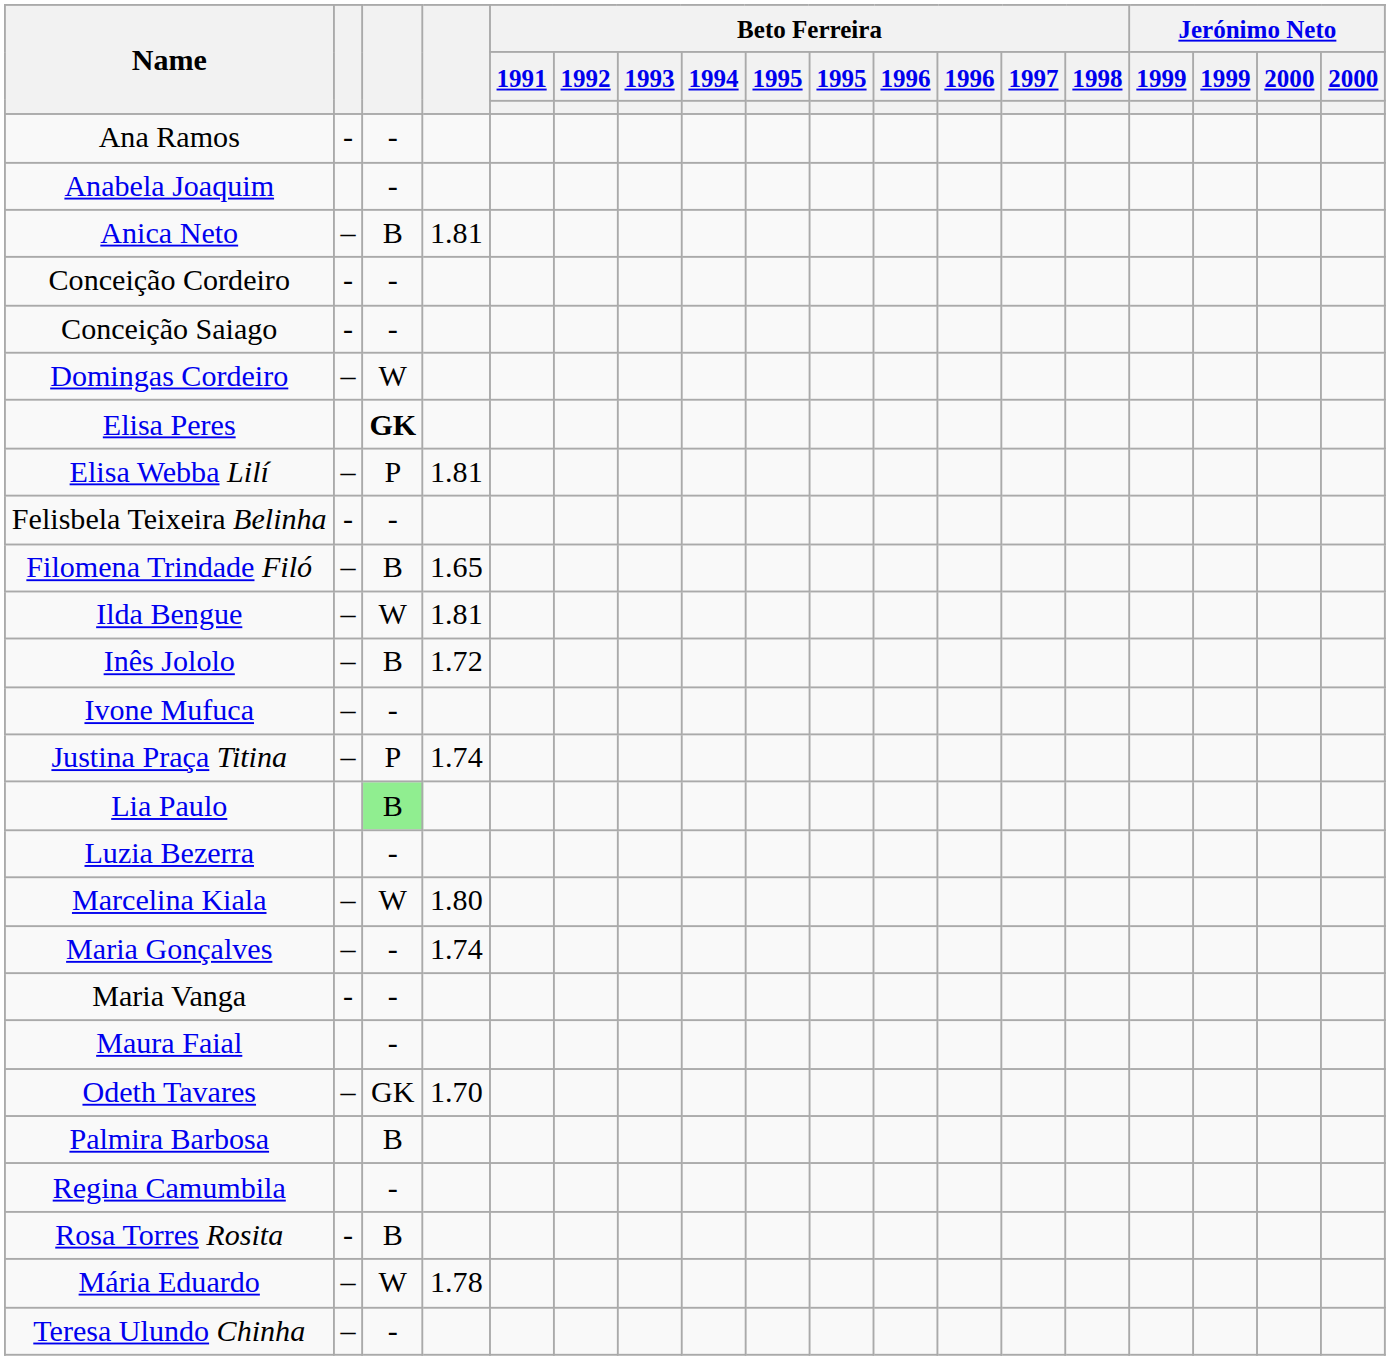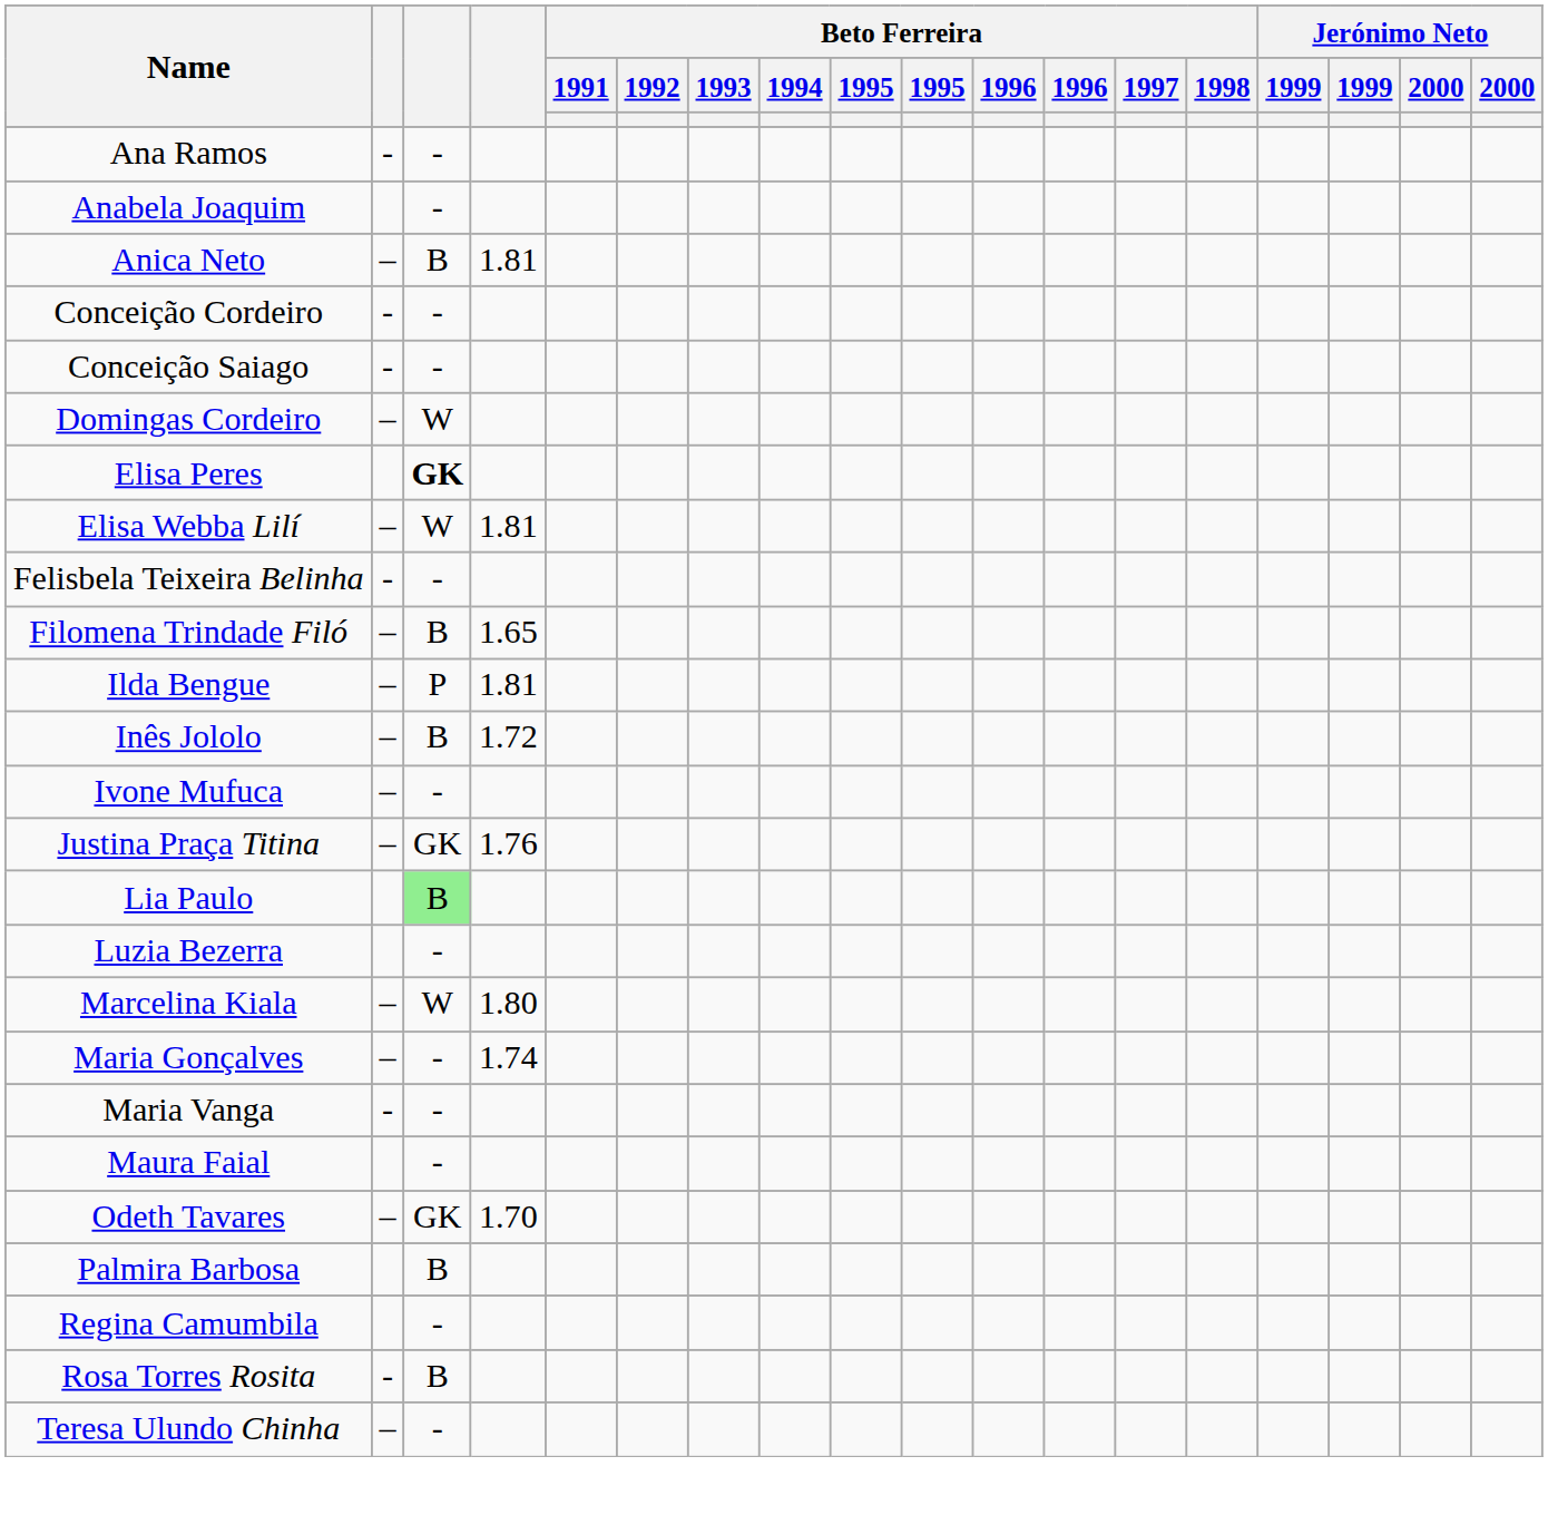 <table class="wikitable plainrowheaders sortable" style="text-align:center">
 <tr>
 <th scope="col" rowspan="3">Name</th>
 <th scope="col" rowspan="3"></th>
 <th scope="col" rowspan="3"></th>
 <th scope="col" rowspan="3"></th>
 <th colspan="10"><small>Beto Ferreira</small></th>
 <th colspan="4"><small><a href='#'>Jerónimo Neto</a></small></th>
 </tr>
 <tr>
 <th colspan="1"><small><a href='#'>1991</a></small></th>
 <th colspan="1"><small><a href='#'>1992</a></small></th>
 <th colspan="1"><small><a href='#'>1993</a></small></th>
 <th colspan="1"><small><a href='#'>1994</a></small></th>
 <th colspan="1"><small><a href='#'>1995</a></small></th>
 <th colspan="1"><small><a href='#'>1995</a></small></th>
 <th colspan="1"><small><a href='#'>1996</a></small></th>
 <th colspan="1"><small><a href='#'>1996</a></small></th>
 <th colspan="1"><small><a href='#'>1997</a></small></th>
 <th colspan="1"><small><a href='#'>1998</a></small></th>
 <th colspan="1"><small><a href='#'>1999</a></small></th>
 <th colspan="1"><small><a href='#'>1999</a></small></th>
 <th colspan="1"><small><a href='#'>2000</a></small></th>
 <th colspan="1"><small><a href='#'>2000</a></small></th>
 </tr>
 <tr>
 <th scope="col" rowspan="1"><small></small></th>
 <th scope="col" rowspan="1"><small></small></th>
 <th scope="col" rowspan="1"><small></small></th>
 <th scope="col" rowspan="1"><small></small></th>
 <th scope="col" rowspan="1"><small></small></th>
 <th scope="col" rowspan="1"><small></small></th>
 <th scope="col" rowspan="1"><small></small></th>
 <th scope="col" rowspan="1"><small></small></th>
 <th scope="col" rowspan="1"><small></small></th>
 <th scope="col" rowspan="1"><small></small></th>
 <th scope="col" rowspan="1"><small></small></th>
 <th scope="col" rowspan="1"><small></small></th>
 <th scope="col" rowspan="1"><small></small></th>
 <th scope="col" rowspan="1"><small></small></th>
 </tr>
 <tr>
 <td>Ana Ramos</td>
 <td>-</td>
 <td>-</td>
 <td></td>
 <td></td>
 <td></td>
 <td></td>
 <td></td>
 <td></td>
 <td></td>
 <td></td>
 <td></td>
 <td></td>
 <td></td>
 <td></td>
 <td></td>
 <td></td>
 <td></td>
 </tr>
 <tr>
 <td><a href='#'>Anabela Joaquim</a></td>
 <td></td>
 <td>-</td>
 <td></td>
 <td></td>
 <td></td>
 <td></td>
 <td></td>
 <td></td>
 <td></td>
 <td></td>
 <td></td>
 <td></td>
 <td></td>
 <td></td>
 <td></td>
 <td></td>
 <td></td>
 </tr>
 <tr>
 <td><a href='#'>Anica Neto</a></td>
 <td>–</td>
 <td data-sort-value="2">B</td>
 <td>1.81</td>
 <td></td>
 <td></td>
 <td></td>
 <td></td>
 <td></td>
 <td></td>
 <td></td>
 <td></td>
 <td></td>
 <td></td>
 <td></td>
 <td></td>
 <td></td>
 <td></td>
 </tr>
 <tr>
 <td>Conceição Cordeiro</td>
 <td>-</td>
 <td>-</td>
 <td></td>
 <td></td>
 <td></td>
 <td></td>
 <td></td>
 <td></td>
 <td></td>
 <td></td>
 <td></td>
 <td></td>
 <td></td>
 <td></td>
 <td></td>
 <td></td>
 <td></td>
 </tr>
 <tr>
 <td>Conceição Saiago</td>
 <td>-</td>
 <td>-</td>
 <td></td>
 <td></td>
 <td></td>
 <td></td>
 <td></td>
 <td></td>
 <td></td>
 <td></td>
 <td></td>
 <td></td>
 <td></td>
 <td></td>
 <td></td>
 <td></td>
 <td></td>
 </tr>
 <tr>
 <td><a href='#'>Domingas Cordeiro</a></td>
 <td>–</td>
 <td data-sort-value="3">W</td>
 <td></td>
 <td></td>
 <td></td>
 <td></td>
 <td></td>
 <td></td>
 <td></td>
 <td></td>
 <td></td>
 <td></td>
 <td></td>
 <td></td>
 <td></td>
 <td></td>
 <td></td>
 </tr>
 <tr>
 <td><a href='#'>Elisa Peres</a></td>
 <td></td>
 <td data-sort-value="1"><strong>GK</strong></td>
 <td></td>
 <td></td>
 <td></td>
 <td></td>
 <td></td>
 <td></td>
 <td></td>
 <td></td>
 <td></td>
 <td></td>
 <td></td>
 <td></td>
 <td></td>
 <td></td>
 <td></td>
 </tr>
 <tr>
 <td><a href='#'>Elisa Webba</a> <em>Lilí</em></td>
 <td>–</td>
-<td>P</td>
+<td data-sort-value="3">W</td>
 <td>1.81</td>
 <td></td>
 <td></td>
 <td></td>
 <td></td>
 <td></td>
 <td></td>
 <td></td>
 <td></td>
 <td></td>
 <td></td>
 <td></td>
 <td></td>
 <td></td>
 <td></td>
 </tr>
 <tr>
 <td>Felisbela Teixeira <em>Belinha</em></td>
 <td>-</td>
 <td>-</td>
 <td></td>
 <td></td>
 <td></td>
 <td></td>
 <td></td>
 <td></td>
 <td></td>
 <td></td>
 <td></td>
 <td></td>
 <td></td>
 <td></td>
 <td></td>
 <td></td>
 <td></td>
 </tr>
 <tr>
 <td><a href='#'>Filomena Trindade</a> <em>Filó</em></td>
 <td>–</td>
 <td data-sort-value="2">B</td>
 <td>1.65</td>
 <td></td>
 <td></td>
 <td></td>
 <td></td>
 <td></td>
 <td></td>
 <td></td>
 <td></td>
 <td></td>
 <td></td>
 <td></td>
 <td></td>
 <td></td>
 <td></td>
 </tr>
 <tr>
 <td><a href='#'>Ilda Bengue</a></td>
 <td>–</td>
-<td data-sort-value="3">W</td>
+<td>P</td>
 <td>1.81</td>
 <td></td>
 <td></td>
 <td></td>
 <td></td>
 <td></td>
 <td></td>
 <td></td>
 <td></td>
 <td></td>
 <td></td>
 <td></td>
 <td></td>
 <td></td>
 <td></td>
 </tr>
 <tr>
 <td><a href='#'>Inês Jololo</a></td>
 <td>–</td>
 <td data-sort-value="2">B</td>
 <td>1.72</td>
 <td></td>
 <td></td>
 <td></td>
 <td></td>
 <td></td>
 <td></td>
 <td></td>
 <td></td>
 <td></td>
 <td></td>
 <td></td>
 <td></td>
 <td></td>
 <td></td>
 </tr>
 <tr>
 <td><a href='#'>Ivone Mufuca</a> </td>
 <td>–</td>
 <td>-</td>
 <td></td>
 <td></td>
 <td></td>
 <td></td>
 <td></td>
 <td></td>
 <td></td>
 <td></td>
 <td></td>
 <td></td>
 <td></td>
 <td></td>
 <td></td>
 <td></td>
 <td></td>
 </tr>
 <tr>
 <td><a href='#'>Justina Praça</a> <em>Titina</em></td>
 <td>–</td>
-<td>P</td>
-<td>1.74</td>
+<td data-sort-value="1">GK</td>
+<td>1.76</td>
 <td></td>
 <td></td>
 <td></td>
 <td></td>
 <td></td>
 <td></td>
 <td></td>
 <td></td>
 <td></td>
 <td></td>
 <td></td>
 <td></td>
 <td></td>
 <td></td>
 </tr>
 <tr>
 <td><a href='#'>Lia Paulo</a></td>
 <td></td>
 <td data-sort-value="2" style="background: lightgreen;">B</td>
 <td></td>
 <td></td>
 <td></td>
 <td></td>
 <td></td>
 <td></td>
 <td></td>
 <td></td>
 <td></td>
 <td></td>
 <td></td>
 <td></td>
 <td></td>
 <td></td>
 <td></td>
 </tr>
 <tr>
 <td><a href='#'>Luzia Bezerra</a></td>
 <td></td>
 <td>-</td>
 <td></td>
 <td></td>
 <td></td>
 <td></td>
 <td></td>
 <td></td>
 <td></td>
 <td></td>
 <td></td>
 <td></td>
 <td></td>
 <td></td>
 <td></td>
 <td></td>
 <td></td>
 </tr>
 <tr>
 <td><a href='#'>Marcelina Kiala</a></td>
 <td>–</td>
 <td data-sort-value="3">W</td>
 <td>1.80</td>
 <td></td>
 <td></td>
 <td></td>
 <td></td>
 <td></td>
 <td></td>
 <td></td>
 <td></td>
 <td></td>
 <td></td>
 <td></td>
 <td></td>
 <td></td>
 <td></td>
 </tr>
 <tr>
 <td><a href='#'>Maria Gonçalves</a></td>
 <td>–</td>
 <td>-</td>
 <td>1.74</td>
 <td></td>
 <td></td>
 <td></td>
 <td></td>
 <td></td>
 <td></td>
 <td></td>
 <td></td>
 <td></td>
 <td></td>
 <td></td>
 <td></td>
 <td></td>
 <td></td>
 </tr>
 <tr>
 <td>Maria Vanga</td>
 <td>-</td>
 <td>-</td>
 <td></td>
 <td></td>
 <td></td>
 <td></td>
 <td></td>
 <td></td>
 <td></td>
 <td></td>
 <td></td>
 <td></td>
 <td></td>
 <td></td>
 <td></td>
 <td></td>
 <td></td>
 </tr>
 <tr>
 <td><a href='#'>Maura Faial</a></td>
 <td></td>
 <td>-</td>
 <td></td>
 <td></td>
 <td></td>
 <td></td>
 <td></td>
 <td></td>
 <td></td>
 <td></td>
 <td></td>
 <td></td>
 <td></td>
 <td></td>
 <td></td>
 <td></td>
 <td></td>
 </tr>
 <tr>
 <td><a href='#'>Odeth Tavares</a></td>
 <td>–</td>
 <td data-sort-value="1">GK</td>
 <td>1.70</td>
 <td></td>
 <td></td>
 <td></td>
 <td></td>
 <td></td>
 <td></td>
 <td></td>
 <td></td>
 <td></td>
 <td></td>
 <td></td>
 <td></td>
 <td></td>
 <td></td>
 </tr>
 <tr>
 <td><a href='#'>Palmira Barbosa</a></td>
 <td></td>
 <td data-sort-value="2">B</td>
 <td></td>
 <td></td>
 <td></td>
 <td></td>
 <td></td>
 <td></td>
 <td></td>
 <td></td>
 <td></td>
 <td></td>
 <td></td>
 <td></td>
 <td></td>
 <td></td>
 <td></td>
 </tr>
 <tr>
 <td><a href='#'>Regina Camumbila</a></td>
 <td></td>
 <td>-</td>
 <td></td>
 <td></td>
 <td></td>
 <td></td>
 <td></td>
 <td></td>
 <td></td>
 <td></td>
 <td></td>
 <td></td>
 <td></td>
 <td></td>
 <td></td>
 <td></td>
 <td></td>
 </tr>
 <tr>
 <td><a href='#'>Rosa Torres</a> <em>Rosita</em></td>
 <td>-</td>
 <td data-sort-value="2">B</td>
 <td></td>
 <td></td>
 <td></td>
 <td></td>
 <td></td>
 <td></td>
 <td></td>
 <td></td>
 <td></td>
 <td></td>
 <td></td>
 <td></td>
 <td></td>
 <td></td>
 <td></td>
 </tr>
 <tr>
-<td><a href='#'>Mária Eduardo</a></td>
-<td>–</td>
-<td data-sort-value="3">W</td>
-<td>1.78</td>
-<td></td>
-<td></td>
-<td></td>
-<td></td>
-<td></td>
-<td></td>
-<td></td>
-<td></td>
-<td></td>
-<td></td>
-<td></td>
-<td></td>
-<td></td>
-<td></td>
-</tr>
-<tr>
 <td><a href='#'>Teresa Ulundo</a> <em>Chinha</em></td>
 <td>–</td>
 <td>-</td>
 <td></td>
 <td></td>
 <td></td>
 <td></td>
 <td></td>
 <td></td>
 <td></td>
 <td></td>
 <td></td>
 <td></td>
 <td></td>
 <td></td>
 <td></td>
 <td></td>
 <td></td>
 </tr>
 </table>
